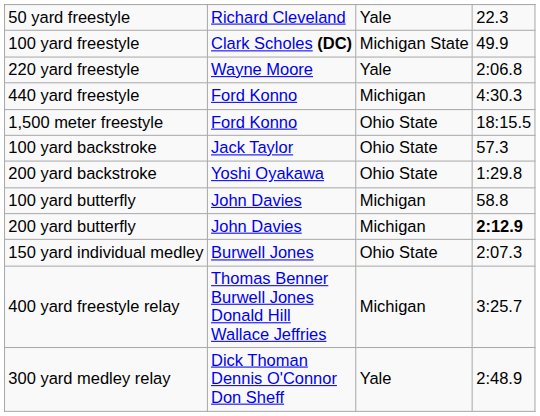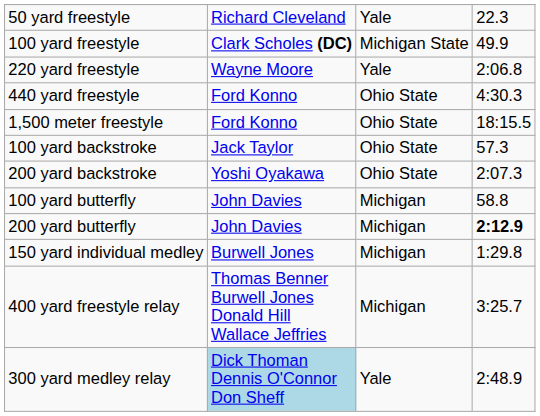 <table class="wikitable sortable" style="text-align:left">
 <tr>
 </tr>
 <tr>
 <td>50 yard freestyle</td>
 <td><a href='#'>Richard Cleveland</a></td>
 <td>Yale</td>
 <td>22.3</td>
 </tr>
 <tr>
 <td>100 yard freestyle</td>
 <td><a href='#'>Clark Scholes</a> <strong>(DC)</strong></td>
 <td>Michigan State</td>
 <td>49.9</td>
 </tr>
 <tr>
 <td>220 yard freestyle</td>
 <td><a href='#'>Wayne Moore</a></td>
 <td>Yale</td>
 <td>2:06.8</td>
 </tr>
 <tr>
 <td>440 yard freestyle</td>
 <td><a href='#'>Ford Konno</a></td>
-<td>Michigan</td>
+<td>Ohio State</td>
 <td>4:30.3</td>
 </tr>
 <tr>
 <td>1,500 meter freestyle</td>
 <td><a href='#'>Ford Konno</a></td>
 <td>Ohio State</td>
 <td>18:15.5</td>
 </tr>
 <tr>
 <td>100 yard backstroke</td>
 <td><a href='#'>Jack Taylor</a></td>
 <td>Ohio State</td>
 <td>57.3</td>
 </tr>
 <tr>
 <td>200 yard backstroke</td>
 <td><a href='#'>Yoshi Oyakawa</a></td>
 <td>Ohio State</td>
-<td>1:29.8</td>
+<td>2:07.3</td>
 </tr>
 <tr>
 <td>100 yard butterfly</td>
 <td><a href='#'>John Davies</a></td>
 <td>Michigan</td>
 <td>58.8</td>
 </tr>
 <tr>
 <td>200 yard butterfly</td>
 <td><a href='#'>John Davies</a></td>
 <td>Michigan</td>
 <td><strong>2:12.9</strong></td>
 </tr>
 <tr>
 <td>150 yard individual medley</td>
 <td><a href='#'>Burwell Jones</a></td>
-<td>Ohio State</td>
-<td>2:07.3</td>
+<td>Michigan</td>
+<td>1:29.8</td>
 </tr>
 <tr>
 <td>400 yard freestyle relay</td>
 <td><a href='#'>Thomas Benner</a><br><a href='#'>Burwell Jones</a><br><a href='#'>Donald Hill</a><br><a href='#'>Wallace Jeffries</a></td>
 <td>Michigan</td>
 <td>3:25.7</td>
 </tr>
 <tr>
 <td>300 yard medley relay</td>
-<td><a href='#'>Dick Thoman</a><br><a href='#'>Dennis O'Connor</a><br><a href='#'>Don Sheff</a></td>
+<td style="background: lightblue;"><a href='#'>Dick Thoman</a><br><a href='#'>Dennis O'Connor</a><br><a href='#'>Don Sheff</a></td>
 <td>Yale</td>
 <td>2:48.9</td>
 </tr>
 </table>
